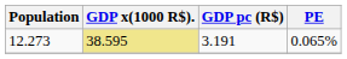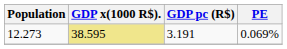 <table class="wikitable" border="1">
 <tr>
 <th>Population</th>
 <th><a href='#'>GDP</a> x(1000 R$).</th>
 <th><a href='#'>GDP pc</a> (R$)</th>
 <th><a href='#'>PE</a></th>
 </tr>
 <tr>
 <td>12.273</td>
 <td style="background: khaki;">38.595</td>
 <td>3.191</td>
-<td>0.065%</td>
+<td>0.069%</td>
 </tr>
 <tr>
 </tr>
 </table>
